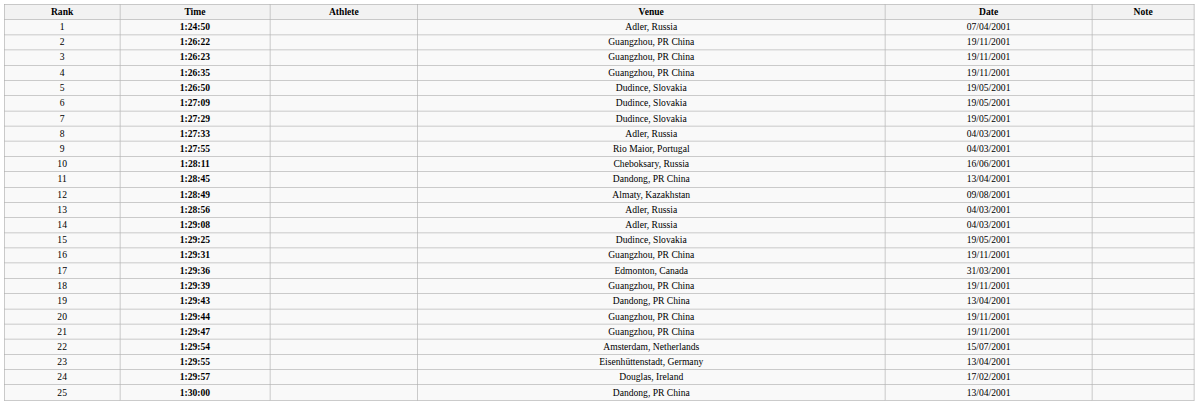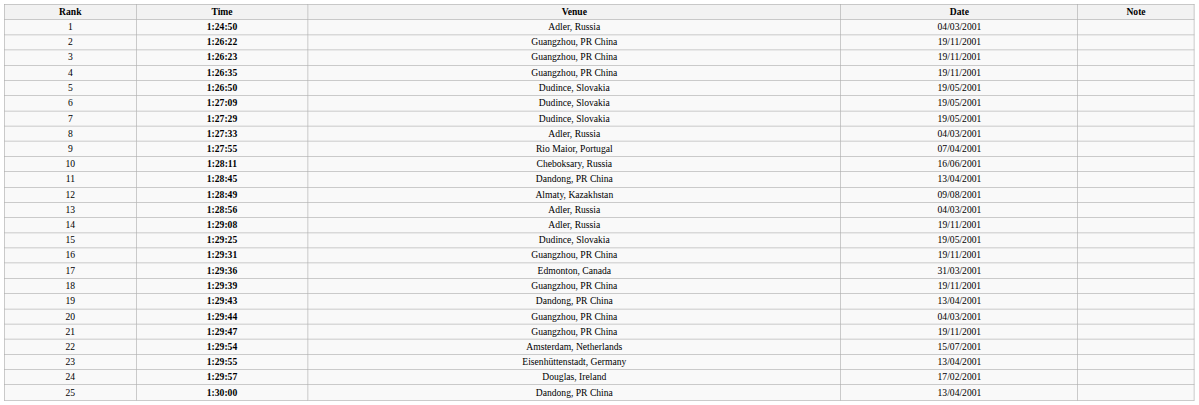 <table class="wikitable" style="text-align:center; width:100%">
 <tr>
 <th>Rank</th>
 <th>Time</th>
-<th>Athlete</th>
 <th>Venue</th>
 <th>Date</th>
 <th>Note</th>
 </tr>
 <tr>
 <td>1</td>
 <td><strong>1:24:50</strong></td>
-<td align=left></td>
 <td>Adler, Russia</td>
-<td>07/04/2001</td>
+<td>04/03/2001</td>
 <td></td>
 </tr>
 <tr>
 <td>2</td>
 <td><strong>1:26:22</strong></td>
-<td align=left></td>
 <td>Guangzhou, PR China</td>
 <td>19/11/2001</td>
 <td></td>
 </tr>
 <tr>
 <td>3</td>
 <td><strong>1:26:23</strong></td>
-<td align=left></td>
 <td>Guangzhou, PR China</td>
 <td>19/11/2001</td>
 <td></td>
 </tr>
 <tr>
 <td>4</td>
 <td><strong>1:26:35</strong></td>
-<td align=left></td>
 <td>Guangzhou, PR China</td>
 <td>19/11/2001</td>
 <td></td>
 </tr>
 <tr>
 <td>5</td>
 <td><strong>1:26:50</strong></td>
-<td align=left></td>
 <td>Dudince, Slovakia</td>
 <td>19/05/2001</td>
 <td></td>
 </tr>
 <tr>
 <td>6</td>
 <td><strong>1:27:09</strong></td>
-<td align=left></td>
 <td>Dudince, Slovakia</td>
 <td>19/05/2001</td>
 <td></td>
 </tr>
 <tr>
 <td>7</td>
 <td><strong>1:27:29</strong></td>
-<td align=left></td>
 <td>Dudince, Slovakia</td>
 <td>19/05/2001</td>
 <td></td>
 </tr>
 <tr>
 <td>8</td>
 <td><strong>1:27:33</strong></td>
-<td align=left></td>
 <td>Adler, Russia</td>
 <td>04/03/2001</td>
 <td></td>
 </tr>
 <tr>
 <td>9</td>
 <td><strong>1:27:55</strong></td>
-<td align=left></td>
 <td>Rio Maior, Portugal</td>
-<td>04/03/2001</td>
+<td>07/04/2001</td>
 <td></td>
 </tr>
 <tr>
 <td>10</td>
 <td><strong>1:28:11</strong></td>
-<td align=left></td>
 <td>Cheboksary, Russia</td>
 <td>16/06/2001</td>
 <td></td>
 </tr>
 <tr>
 <td>11</td>
 <td><strong>1:28:45</strong></td>
-<td align=left></td>
 <td>Dandong, PR China</td>
 <td>13/04/2001</td>
 <td></td>
 </tr>
 <tr>
 <td>12</td>
 <td><strong>1:28:49</strong></td>
-<td align=left></td>
 <td>Almaty, Kazakhstan</td>
 <td>09/08/2001</td>
 <td></td>
 </tr>
 <tr>
 <td>13</td>
 <td><strong>1:28:56</strong></td>
-<td align=left></td>
 <td>Adler, Russia</td>
 <td>04/03/2001</td>
 <td></td>
 </tr>
 <tr>
 <td>14</td>
 <td><strong>1:29:08</strong></td>
-<td align=left></td>
 <td>Adler, Russia</td>
-<td>04/03/2001</td>
+<td>19/11/2001</td>
 <td></td>
 </tr>
 <tr>
 <td>15</td>
 <td><strong>1:29:25</strong></td>
-<td align=left></td>
 <td>Dudince, Slovakia</td>
 <td>19/05/2001</td>
 <td></td>
 </tr>
 <tr>
 <td>16</td>
 <td><strong>1:29:31</strong></td>
-<td align=left></td>
 <td>Guangzhou, PR China</td>
 <td>19/11/2001</td>
 <td></td>
 </tr>
 <tr>
 <td>17</td>
 <td><strong>1:29:36</strong></td>
-<td align=left></td>
 <td>Edmonton, Canada</td>
 <td>31/03/2001</td>
 <td></td>
 </tr>
 <tr>
 <td>18</td>
 <td><strong>1:29:39</strong></td>
-<td align=left></td>
 <td>Guangzhou, PR China</td>
 <td>19/11/2001</td>
 <td></td>
 </tr>
 <tr>
 <td>19</td>
 <td><strong>1:29:43</strong></td>
-<td align=left></td>
 <td>Dandong, PR China</td>
 <td>13/04/2001</td>
 <td></td>
 </tr>
 <tr>
 <td>20</td>
 <td><strong>1:29:44</strong></td>
-<td align=left></td>
 <td>Guangzhou, PR China</td>
-<td>19/11/2001</td>
+<td>04/03/2001</td>
 <td></td>
 </tr>
 <tr>
 <td>21</td>
 <td><strong>1:29:47</strong></td>
-<td align=left></td>
 <td>Guangzhou, PR China</td>
 <td>19/11/2001</td>
 <td></td>
 </tr>
 <tr>
 <td>22</td>
 <td><strong>1:29:54</strong></td>
-<td align=left></td>
 <td>Amsterdam, Netherlands</td>
 <td>15/07/2001</td>
 <td></td>
 </tr>
 <tr>
 <td>23</td>
 <td><strong>1:29:55</strong></td>
-<td align=left></td>
 <td>Eisenhüttenstadt, Germany</td>
 <td>13/04/2001</td>
 <td></td>
 </tr>
 <tr>
 <td>24</td>
 <td><strong>1:29:57</strong></td>
-<td align=left></td>
 <td>Douglas, Ireland</td>
 <td>17/02/2001</td>
 <td></td>
 </tr>
 <tr>
 <td>25</td>
 <td><strong>1:30:00</strong></td>
-<td align=left></td>
 <td>Dandong, PR China</td>
 <td>13/04/2001</td>
 <td></td>
 </tr>
 </table>
